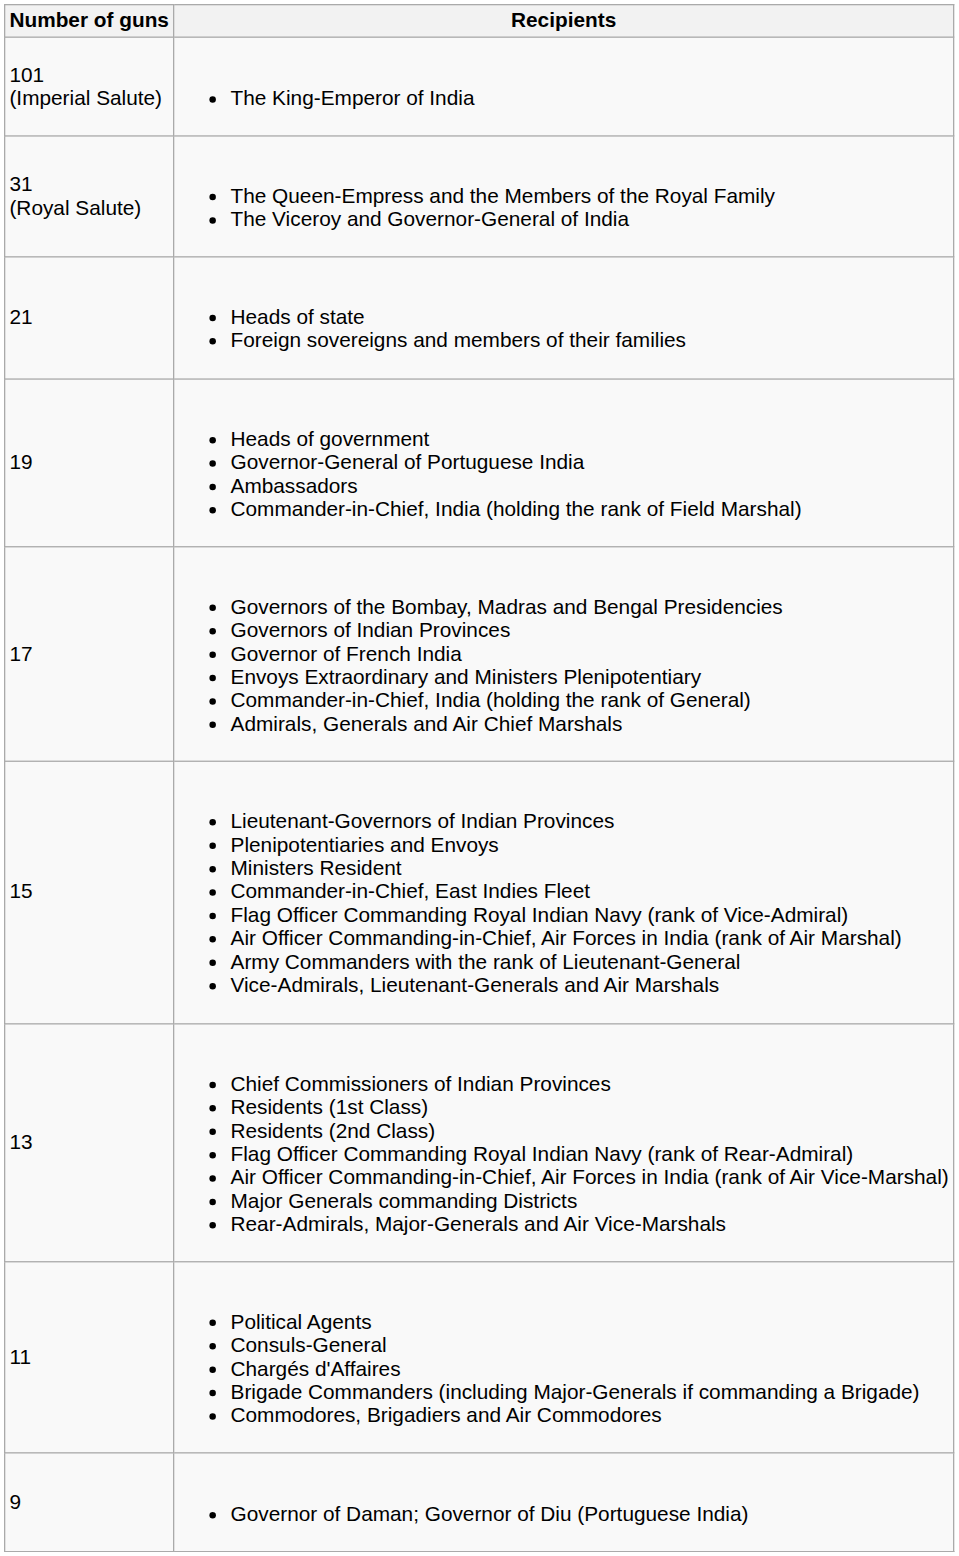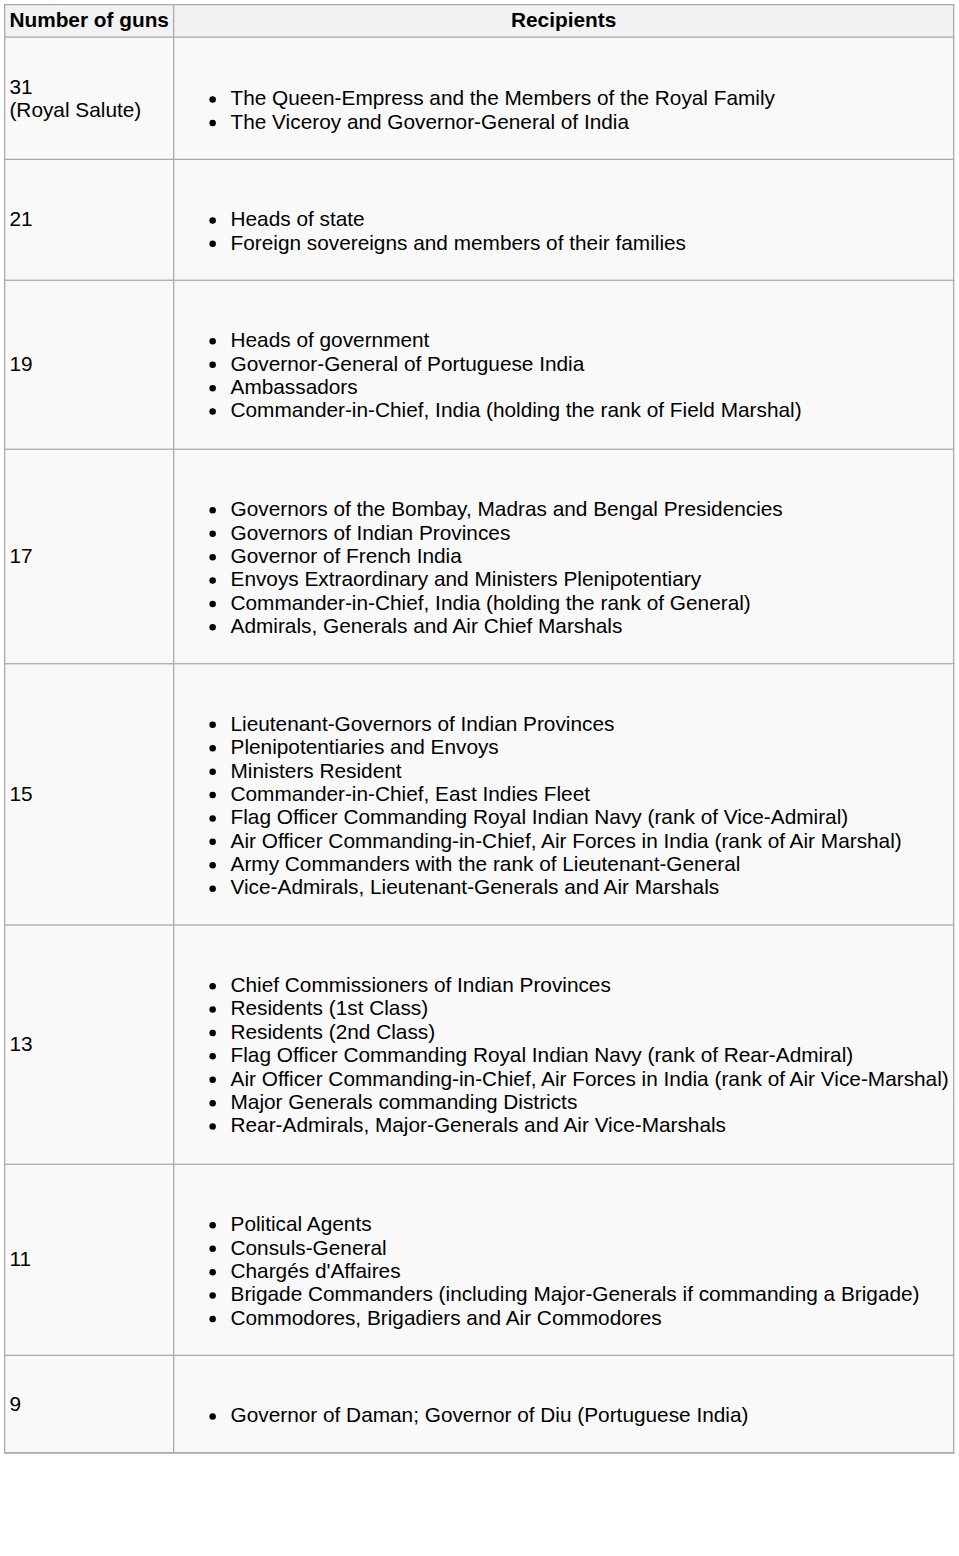 <table class="wikitable">
 <tr>
 <th>Number of guns</th>
 <th>Recipients</th>
-</tr>
-<tr>
-<td>101<br>(Imperial Salute)</td>
-<td><br><ul><li>The King-Emperor of India</li></ul></td>
 </tr>
 <tr>
 <td>31<br>(Royal Salute)</td>
 <td><br><ul><li>The Queen-Empress and the Members of the Royal Family</li><li>The Viceroy and Governor-General of India</li></ul></td>
 </tr>
 <tr>
 <td>21</td>
 <td><br><ul><li>Heads of state</li><li>Foreign sovereigns and members of their families</li></ul></td>
 </tr>
 <tr>
 <td>19</td>
 <td><br><ul><li>Heads of government</li><li>Governor-General of Portuguese India</li><li>Ambassadors</li><li>Commander-in-Chief, India (holding the rank of Field Marshal)</li></ul></td>
 </tr>
 <tr>
 <td>17</td>
 <td><br><ul><li>Governors of the Bombay, Madras and Bengal Presidencies</li><li>Governors of Indian Provinces</li><li>Governor of French India</li><li>Envoys Extraordinary and Ministers Plenipotentiary</li><li>Commander-in-Chief, India (holding the rank of General)</li><li>Admirals, Generals and Air Chief Marshals</li></ul></td>
 </tr>
 <tr>
 <td>15</td>
 <td><br><ul><li>Lieutenant-Governors of Indian Provinces</li><li>Plenipotentiaries and Envoys</li><li>Ministers Resident</li><li>Commander-in-Chief, East Indies Fleet</li><li>Flag Officer Commanding Royal Indian Navy (rank of Vice-Admiral)</li><li>Air Officer Commanding-in-Chief, Air Forces in India (rank of Air Marshal)</li><li>Army Commanders with the rank of Lieutenant-General</li><li>Vice-Admirals, Lieutenant-Generals and Air Marshals</li></ul></td>
 </tr>
 <tr>
 <td>13</td>
 <td><br><ul><li>Chief Commissioners of Indian Provinces</li><li>Residents (1st Class)</li><li>Residents (2nd Class)</li><li>Flag Officer Commanding Royal Indian Navy (rank of Rear-Admiral)</li><li>Air Officer Commanding-in-Chief, Air Forces in India (rank of Air Vice-Marshal)</li><li>Major Generals commanding Districts</li><li>Rear-Admirals, Major-Generals and Air Vice-Marshals</li></ul></td>
 </tr>
 <tr>
 <td>11</td>
 <td><br><ul><li>Political Agents</li><li>Consuls-General</li><li>Chargés d'Affaires</li><li>Brigade Commanders (including Major-Generals if commanding a Brigade)</li><li>Commodores, Brigadiers and Air Commodores</li></ul></td>
 </tr>
 <tr>
 <td>9</td>
 <td><br><ul><li>Governor of Daman; Governor of Diu (Portuguese India)</li></ul></td>
 </tr>
 <tr>
 </tr>
 </table>
